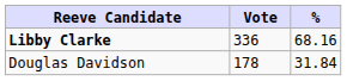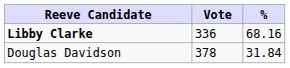 <table class="wikitable">
 <tr>
 <th style="background:#ddf; width:200px;">Reeve Candidate</th>
 <th style="background:#ddf; width:50px;">Vote</th>
 <th style="background:#ddf; width:30px;">%</th>
 </tr>
 <tr>
 <td><strong>Libby Clarke</strong></td>
 <td>336</td>
 <td>68.16</td>
 </tr>
 <tr>
 <td>Douglas Davidson</td>
-<td>178</td>
+<td>378</td>
 <td>31.84</td>
 </tr>
 </table>
